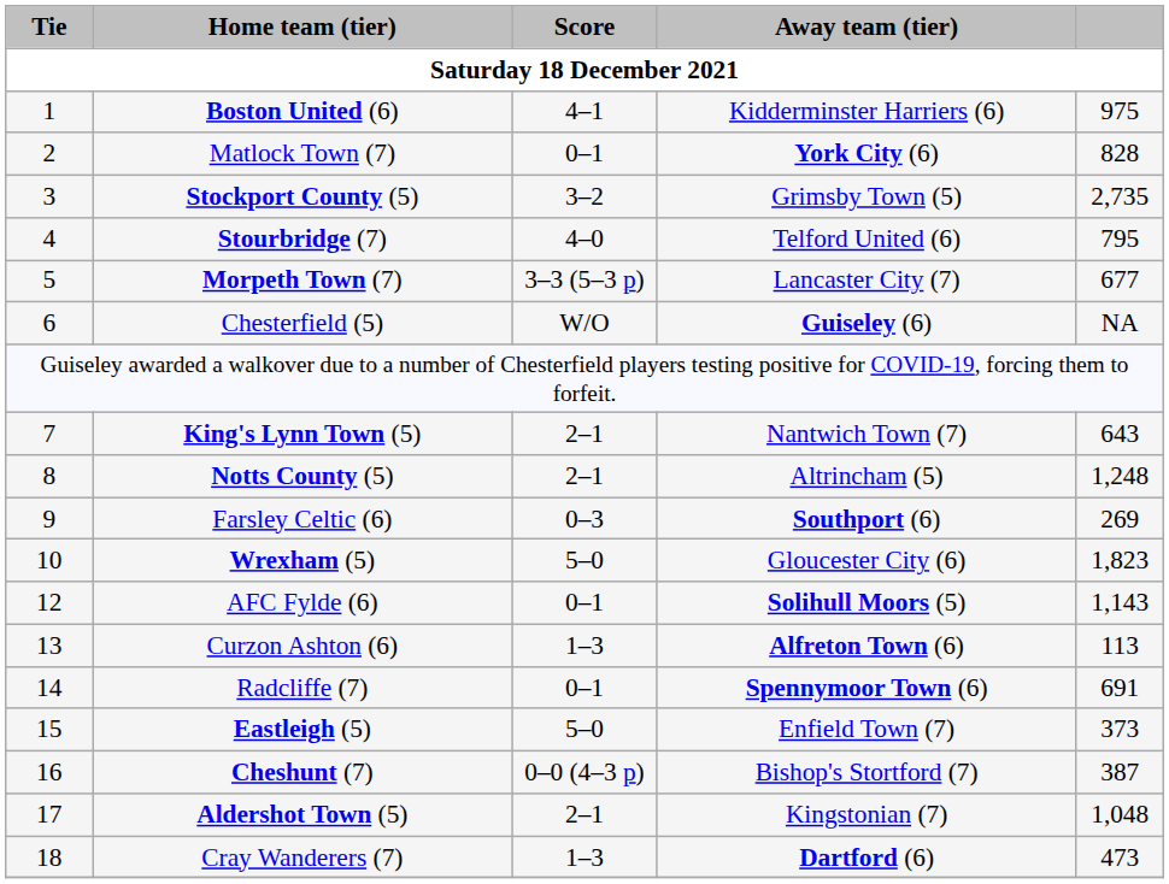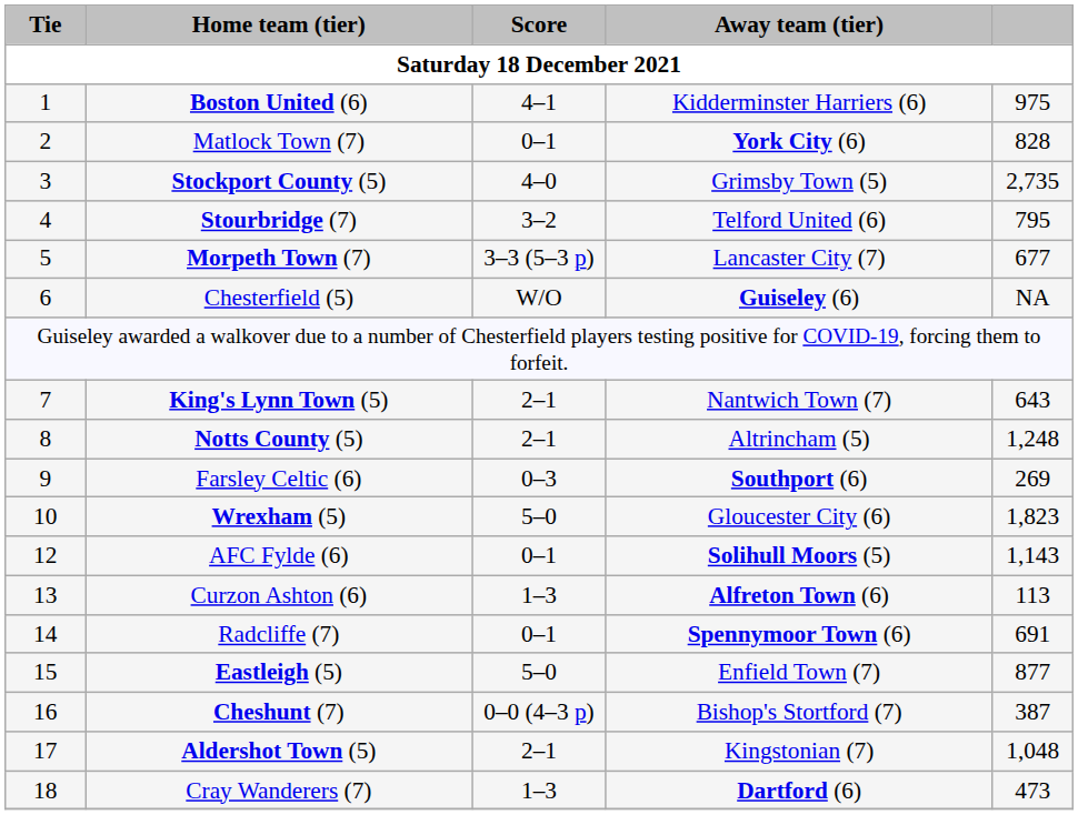 <table class="wikitable" style="width: 650px; background:WhiteSmoke; text-align:center; font-size:90%">
 <tr>
 <td scope="col" style="width:  7.50%; background:silver;"><strong>Tie</strong></td>
 <td scope="col" style="width: 36.25%; background:silver;"><strong>Home team (tier)</strong></td>
 <td scope="col" style="width: 12.50%; background:silver;"><strong>Score</strong></td>
 <td scope="col" style="width: 36.25%; background:silver;"><strong>Away team (tier)</strong></td>
 <td scope="col" style="width:  7.50%; background:silver;"><strong></strong></td>
 </tr>
 <tr>
 <td colspan="5" style= background:White><strong>Saturday 18 December 2021</strong></td>
 </tr>
 <tr>
 <td>1</td>
 <td><strong><a href='#'>Boston United</a></strong> (6)</td>
 <td>4–1</td>
 <td><a href='#'>Kidderminster Harriers</a> (6)</td>
 <td>975</td>
 </tr>
 <tr>
 <td>2</td>
 <td><a href='#'>Matlock Town</a> (7)</td>
 <td>0–1</td>
 <td><strong><a href='#'>York City</a></strong> (6)</td>
 <td>828</td>
 </tr>
 <tr>
 <td>3</td>
 <td><strong><a href='#'>Stockport County</a></strong> (5)</td>
-<td>3–2</td>
+<td>4–0</td>
 <td><a href='#'>Grimsby Town</a> (5)</td>
 <td>2,735</td>
 </tr>
 <tr>
 <td>4</td>
 <td><strong><a href='#'>Stourbridge</a></strong> (7)</td>
-<td>4–0</td>
+<td>3–2</td>
 <td><a href='#'>Telford United</a> (6)</td>
 <td>795</td>
 </tr>
 <tr>
 <td>5</td>
 <td><strong><a href='#'>Morpeth Town</a></strong> (7)</td>
 <td>3–3 (5–3 <a href='#'>p</a>)</td>
 <td><a href='#'>Lancaster City</a> (7)</td>
 <td>677</td>
 </tr>
 <tr>
 <td>6</td>
 <td><a href='#'>Chesterfield</a> (5)</td>
 <td>W/O</td>
 <td><strong><a href='#'>Guiseley</a></strong> (6)</td>
 <td>NA</td>
 </tr>
 <tr>
 <td colspan="5" style="background:GhostWhite; height:20px; text-align:center; font-size:90%">Guiseley awarded a walkover due to a number of Chesterfield players testing positive for <a href='#'>COVID-19</a>, forcing them to forfeit.</td>
 </tr>
 <tr>
 <td>7</td>
 <td><strong><a href='#'>King's Lynn Town</a></strong> (5)</td>
 <td>2–1</td>
 <td><a href='#'>Nantwich Town</a> (7)</td>
 <td>643</td>
 </tr>
 <tr>
 <td>8</td>
 <td><strong><a href='#'>Notts County</a></strong> (5)</td>
 <td>2–1</td>
 <td><a href='#'>Altrincham</a> (5)</td>
 <td>1,248</td>
 </tr>
 <tr>
 <td>9</td>
 <td><a href='#'>Farsley Celtic</a> (6)</td>
 <td>0–3</td>
 <td><strong><a href='#'>Southport</a></strong> (6)</td>
 <td>269</td>
 </tr>
 <tr>
 <td>10</td>
 <td><strong><a href='#'>Wrexham</a></strong> (5)</td>
 <td>5–0</td>
 <td><a href='#'>Gloucester City</a> (6)</td>
 <td>1,823</td>
 </tr>
 <tr>
 <td>12</td>
 <td><a href='#'>AFC Fylde</a> (6)</td>
 <td>0–1</td>
 <td><strong><a href='#'>Solihull Moors</a></strong> (5)</td>
 <td>1,143</td>
 </tr>
 <tr>
 <td>13</td>
 <td><a href='#'>Curzon Ashton</a> (6)</td>
 <td>1–3</td>
 <td><strong><a href='#'>Alfreton Town</a></strong> (6)</td>
 <td>113</td>
 </tr>
 <tr>
 <td>14</td>
 <td><a href='#'>Radcliffe</a> (7)</td>
 <td>0–1</td>
 <td><strong><a href='#'>Spennymoor Town</a></strong> (6)</td>
 <td>691</td>
 </tr>
 <tr>
 <td>15</td>
 <td><strong><a href='#'>Eastleigh</a></strong> (5)</td>
 <td>5–0</td>
 <td><a href='#'>Enfield Town</a> (7)</td>
-<td>373</td>
+<td>877</td>
 </tr>
 <tr>
 <td>16</td>
 <td><strong><a href='#'>Cheshunt</a></strong> (7)</td>
 <td>0–0 (4–3 <a href='#'>p</a>)</td>
 <td><a href='#'>Bishop's Stortford</a> (7)</td>
 <td>387</td>
 </tr>
 <tr>
 <td>17</td>
 <td><strong><a href='#'>Aldershot Town</a></strong> (5)</td>
 <td>2–1</td>
 <td><a href='#'>Kingstonian</a> (7)</td>
 <td>1,048</td>
 </tr>
 <tr>
 <td>18</td>
 <td><a href='#'>Cray Wanderers</a> (7)</td>
 <td>1–3</td>
 <td><strong><a href='#'>Dartford</a></strong> (6)</td>
 <td>473</td>
 </tr>
 <tr>
 </tr>
 </table>
